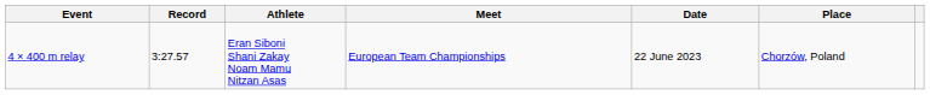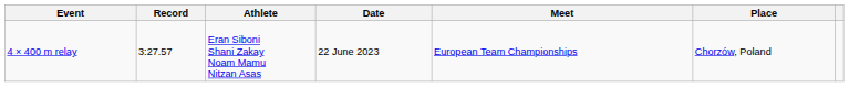 <table class="wikitable" style="font-size:95%; width: 100%;">
 <tr>
 <th>Event</th>
 <th>Record</th>
 <th>Athlete</th>
+<th>Date</th>
 <th>Meet</th>
-<th>Date</th>
 <th>Place</th>
 <th></th>
 </tr>
 <tr>
 <td><a href='#'>4 × 400 m relay</a></td>
 <td>3:27.57</td>
 <td><br><a href='#'>Eran Siboni</a><br><a href='#'>Shani Zakay</a><br><a href='#'>Noam Mamu</a><br><a href='#'>Nitzan Asas</a></td>
+<td>22 June 2023</td>
 <td><a href='#'>European Team Championships</a></td>
-<td>22 June 2023</td>
 <td><a href='#'>Chorzów</a>, Poland</td>
 <td></td>
 </tr>
 </table>
